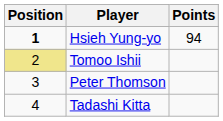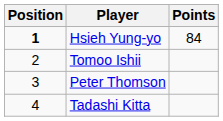 <table class="wikitable">
 <tr>
 <th>Position</th>
 <th>Player</th>
 <th>Points</th>
 </tr>
 <tr>
 <td align=center><strong>1</strong></td>
 <td> <a href='#'>Hsieh Yung-yo</a></td>
-<td align=center>94</td>
+<td align=center>84</td>
 </tr>
 <tr>
-<td align=center style="background: khaki;">2</td>
+<td align=center>2</td>
 <td> <a href='#'>Tomoo Ishii</a></td>
 <td align=center></td>
 </tr>
 <tr>
 <td align=center>3</td>
 <td> <a href='#'>Peter Thomson</a></td>
 <td align=center></td>
 </tr>
 <tr>
 <td align=center>4</td>
 <td> <a href='#'>Tadashi Kitta</a></td>
 <td align=center></td>
 </tr>
 </table>
